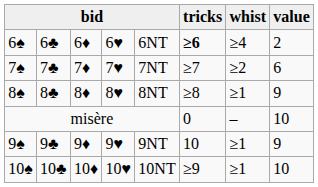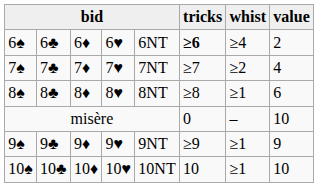 <table class="wikitable" align="right">
 <tr>
 <th style="background:#efefef;" colspan=5><strong>bid</strong></th>
 <th style="background:#efefef;"><strong>tricks</strong></th>
 <th style="background:#efefef;"><strong>whist</strong></th>
 <th style="background:#efefef;"><strong>value</strong></th>
 </tr>
 <tr>
 <td>6♠</td>
 <td>6♣</td>
 <td>6<span>♦</span></td>
 <td>6<span>♥</span></td>
 <td>6NT</td>
 <td><strong>≥6</strong></td>
 <td>≥4</td>
 <td>2</td>
 </tr>
 <tr>
 <td>7♠</td>
 <td>7♣</td>
 <td>7<span>♦</span></td>
 <td>7<span>♥</span></td>
 <td>7NT</td>
 <td>≥7</td>
 <td>≥2</td>
-<td>6</td>
+<td>4</td>
 </tr>
 <tr>
 <td>8♠</td>
 <td>8♣</td>
 <td>8<span>♦</span></td>
 <td>8<span>♥</span></td>
 <td>8NT</td>
 <td>≥8</td>
 <td>≥1</td>
-<td>9</td>
+<td>6</td>
 </tr>
 <tr>
 <td colspan=5 align=center>misère</td>
 <td>0</td>
 <td>–</td>
 <td>10</td>
 </tr>
 <tr>
 <td>9♠</td>
 <td>9♣</td>
 <td>9<span>♦</span></td>
 <td>9<span>♥</span></td>
 <td>9NT</td>
-<td>10</td>
+<td>≥9</td>
 <td>≥1</td>
 <td>9</td>
 </tr>
 <tr>
 <td>10♠</td>
 <td>10♣</td>
 <td>10<span>♦</span></td>
 <td>10<span>♥</span></td>
 <td>10NT</td>
-<td>≥9</td>
+<td>10</td>
 <td>≥1</td>
 <td>10</td>
 </tr>
 </table>
